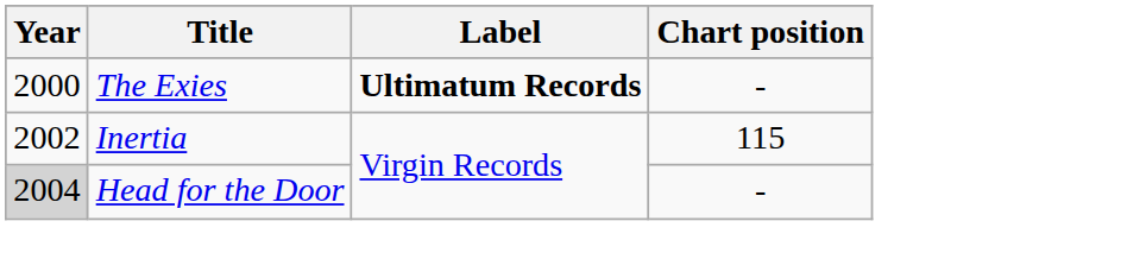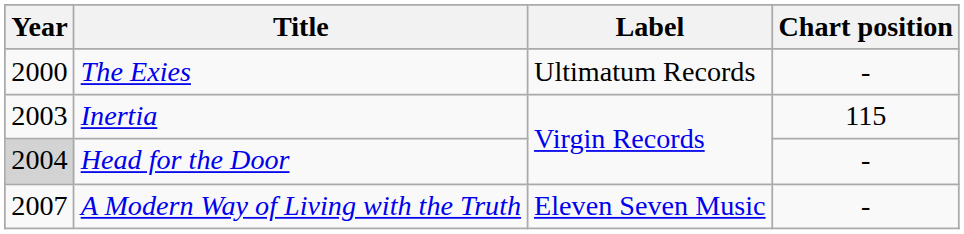 <table class="wikitable">
 <tr>
 <th>Year</th>
 <th>Title</th>
 <th>Label</th>
 <th>Chart position</th>
 </tr>
 <tr>
 <td>2000</td>
 <td><em><a href='#'>The Exies</a></em></td>
-<td><strong>Ultimatum Records</strong></td>
+<td>Ultimatum Records</td>
 <td align="center">-</td>
 </tr>
 <tr>
-<td>2002</td>
+<td>2003</td>
 <td><em><a href='#'>Inertia</a></em></td>
 <td rowspan="2"><a href='#'>Virgin Records</a></td>
 <td align="center">115</td>
 </tr>
 <tr>
 <td style="background: lightgrey;">2004</td>
 <td><em><a href='#'>Head for the Door</a></em></td>
 <td align="center">-</td>
 </tr>
+<tr>
+<td>2007</td>
+<td><em><a href='#'>A Modern Way of Living with the Truth</a></em></td>
+<td><a href='#'>Eleven Seven Music</a></td>
+<td align="center">-</td>
+</tr>
 </table>
